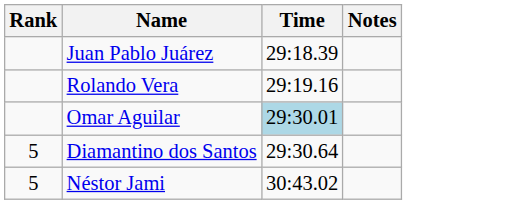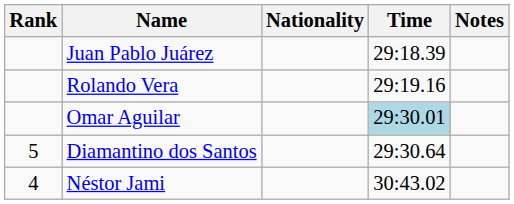 <table class="wikitable sortable" style="text-align:center">
 <tr>
 <th>Rank</th>
 <th>Name</th>
+<th>Nationality</th>
 <th>Time</th>
 <th>Notes</th>
 </tr>
 <tr>
 <td></td>
 <td align=left><a href='#'>Juan Pablo Juárez</a></td>
+<td align=left></td>
 <td>29:18.39</td>
 <td></td>
 </tr>
 <tr>
 <td></td>
 <td align=left><a href='#'>Rolando Vera</a></td>
+<td align=left></td>
 <td>29:19.16</td>
 <td></td>
 </tr>
 <tr>
 <td></td>
 <td align=left><a href='#'>Omar Aguilar</a></td>
+<td align=left></td>
 <td style="background: lightblue;">29:30.01</td>
 <td></td>
 </tr>
 <tr>
 <td>5</td>
 <td align=left><a href='#'>Diamantino dos Santos</a></td>
+<td align=left></td>
 <td>29:30.64</td>
 <td></td>
 </tr>
 <tr>
-<td>5</td>
+<td>4</td>
 <td align=left><a href='#'>Néstor Jami</a></td>
+<td align=left></td>
 <td>30:43.02</td>
 <td></td>
 </tr>
 </table>
